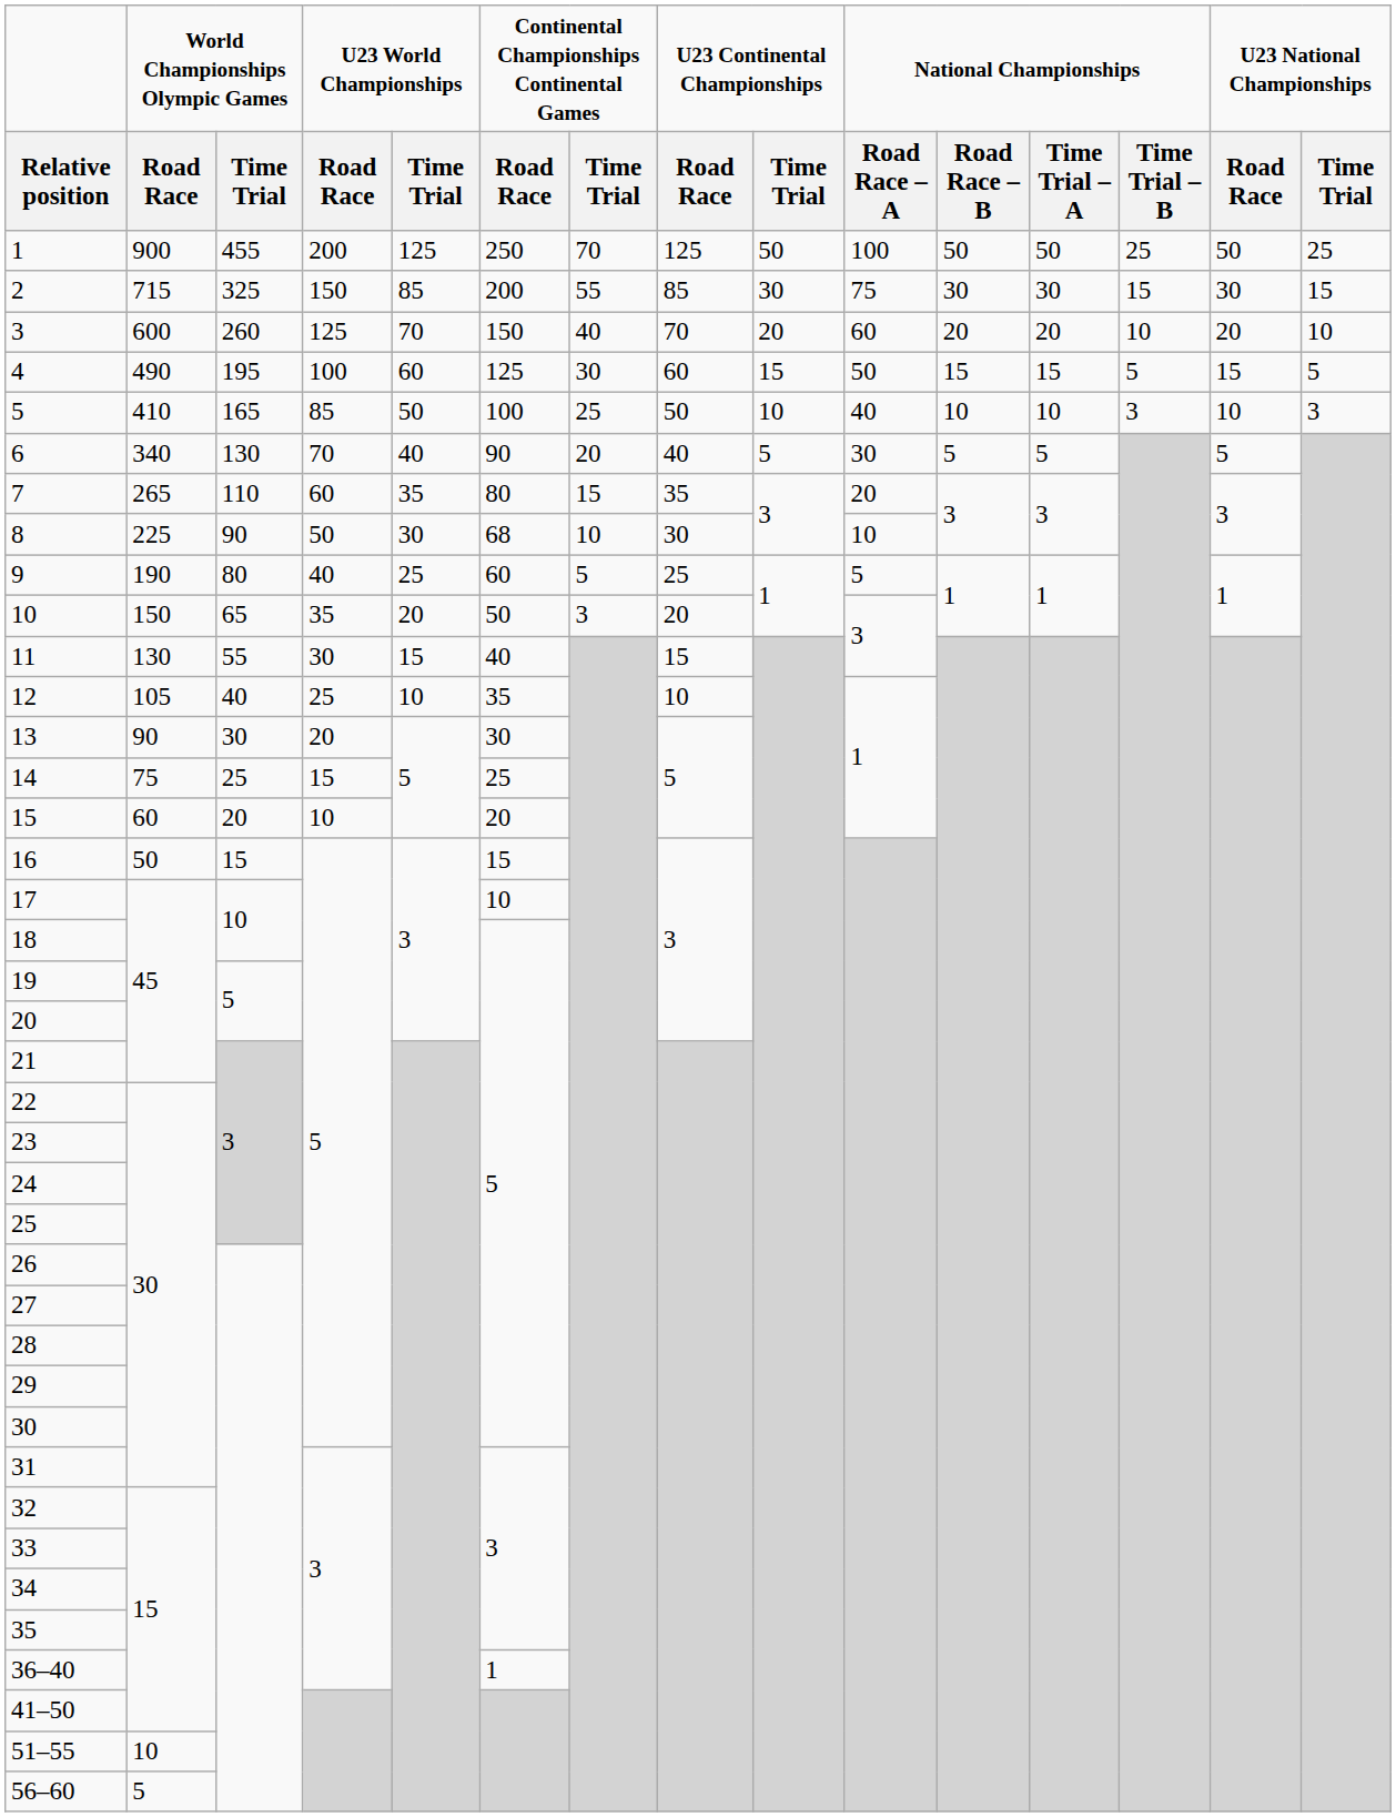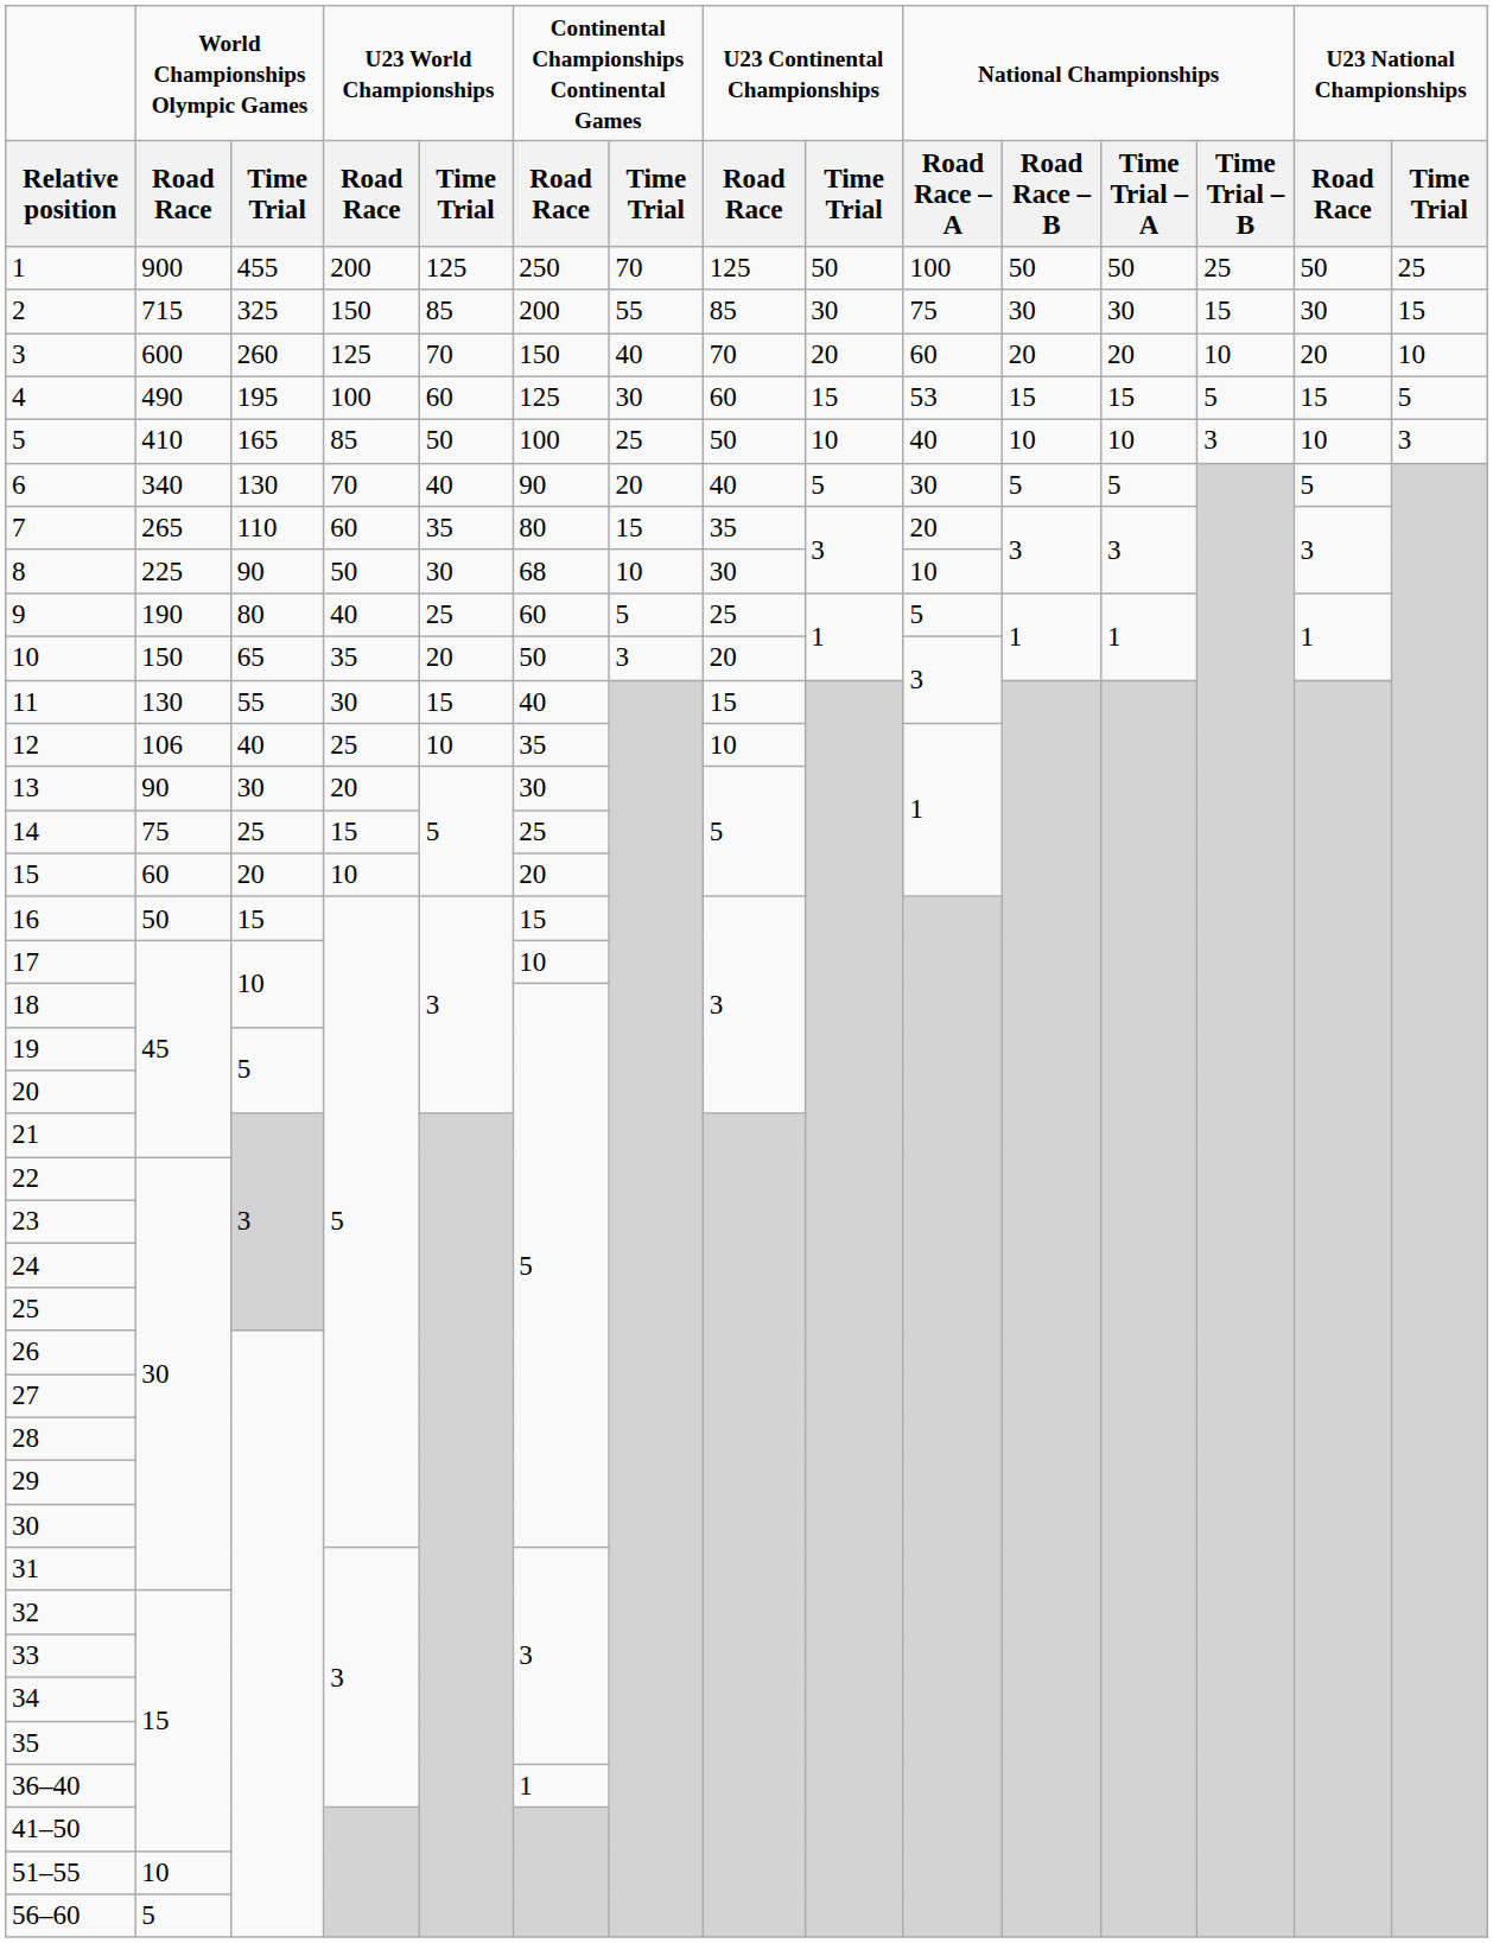 <table class="wikitable">
 <tr>
 <td></td>
 <td colspan=2 style="text-align:center"><small><strong>World Championships</strong></small><br><small><strong>Olympic Games</strong></small></td>
 <td colspan=2 style="text-align:center"><small><strong>U23 World Championships</strong></small></td>
 <td colspan=2 style="text-align:center"><small><strong>Continental Championships</strong></small><br><small><strong>Continental Games</strong></small></td>
 <td colspan=2 style="text-align:center"><small><strong>U23 Continental Championships</strong></small></td>
 <td colspan=4 style="text-align:center"style="text-align:center"><small><strong>National Championships</strong></small></td>
 <td colspan=2 style="text-align:center"><small><strong>U23 National Championships</strong></small></td>
 </tr>
 <tr>
 <th>Relative position</th>
 <th>Road Race</th>
 <th>Time Trial</th>
 <th>Road Race</th>
 <th>Time Trial</th>
 <th>Road Race</th>
 <th>Time Trial</th>
 <th>Road Race</th>
 <th>Time Trial</th>
 <th>Road Race – A </th>
 <th>Road Race – B</th>
 <th>Time Trial – A</th>
 <th>Time Trial – B</th>
 <th>Road Race</th>
 <th>Time Trial</th>
 </tr>
 <tr>
 <td>1</td>
 <td>900</td>
 <td>455</td>
 <td>200</td>
 <td>125</td>
 <td>250</td>
 <td>70</td>
 <td>125</td>
 <td>50</td>
 <td>100</td>
 <td>50</td>
 <td>50</td>
 <td>25</td>
 <td>50</td>
 <td>25</td>
 </tr>
 <tr>
 <td>2</td>
 <td>715</td>
 <td>325</td>
 <td>150</td>
 <td>85</td>
 <td>200</td>
 <td>55</td>
 <td>85</td>
 <td>30</td>
 <td>75</td>
 <td>30</td>
 <td>30</td>
 <td>15</td>
 <td>30</td>
 <td>15</td>
 </tr>
 <tr>
 <td>3</td>
 <td>600</td>
 <td>260</td>
 <td>125</td>
 <td>70</td>
 <td>150</td>
 <td>40</td>
 <td>70</td>
 <td>20</td>
 <td>60</td>
 <td>20</td>
 <td>20</td>
 <td>10</td>
 <td>20</td>
 <td>10</td>
 </tr>
 <tr>
 <td>4</td>
 <td>490</td>
 <td>195</td>
 <td>100</td>
 <td>60</td>
 <td>125</td>
 <td>30</td>
 <td>60</td>
 <td>15</td>
-<td>50</td>
+<td>53</td>
 <td>15</td>
 <td>15</td>
 <td>5</td>
 <td>15</td>
 <td>5</td>
 </tr>
 <tr>
 <td>5</td>
 <td>410</td>
 <td>165</td>
 <td>85</td>
 <td>50</td>
 <td>100</td>
 <td>25</td>
 <td>50</td>
 <td>10</td>
 <td>40</td>
 <td>10</td>
 <td>10</td>
 <td>3</td>
 <td>10</td>
 <td>3</td>
 </tr>
 <tr>
 <td>6</td>
 <td>340</td>
 <td>130</td>
 <td>70</td>
 <td>40</td>
 <td>90</td>
 <td>20</td>
 <td>40</td>
 <td>5</td>
 <td>30</td>
 <td>5</td>
 <td>5</td>
 <td style="background:lightgrey;" rowspan=34></td>
 <td>5</td>
 <td style="background:lightgrey;" rowspan=34></td>
 </tr>
 <tr>
 <td>7</td>
 <td>265</td>
 <td>110</td>
 <td>60</td>
 <td>35</td>
 <td>80</td>
 <td>15</td>
 <td>35</td>
 <td rowspan=2>3</td>
 <td>20</td>
 <td rowspan=2>3</td>
 <td rowspan=2>3</td>
 <td rowspan=2>3</td>
 </tr>
 <tr>
 <td>8</td>
 <td>225</td>
 <td>90</td>
 <td>50</td>
 <td>30</td>
 <td>68</td>
 <td>10</td>
 <td>30</td>
 <td>10</td>
 </tr>
 <tr>
 <td>9</td>
 <td>190</td>
 <td>80</td>
 <td>40</td>
 <td>25</td>
 <td>60</td>
 <td>5</td>
 <td>25</td>
 <td rowspan=2>1</td>
 <td>5</td>
 <td rowspan=2>1</td>
 <td rowspan=2>1</td>
 <td rowspan=2>1</td>
 </tr>
 <tr>
 <td>10</td>
 <td>150</td>
 <td>65</td>
 <td>35</td>
 <td>20</td>
 <td>50</td>
 <td>3</td>
 <td>20</td>
 <td rowspan=2>3</td>
 </tr>
 <tr>
 <td>11</td>
 <td>130</td>
 <td>55</td>
 <td>30</td>
 <td>15</td>
 <td>40</td>
 <td style="background:lightgrey;" rowspan=29></td>
 <td>15</td>
 <td style="background:lightgrey;" rowspan=29></td>
 <td style="background:lightgrey;" rowspan=29></td>
 <td style="background:lightgrey;" rowspan=29></td>
 <td style="background:lightgrey;" rowspan=29></td>
 </tr>
 <tr>
 <td>12</td>
-<td>105</td>
+<td>106</td>
 <td>40</td>
 <td>25</td>
 <td>10</td>
 <td>35</td>
 <td>10</td>
 <td rowspan=4>1</td>
 </tr>
 <tr>
 <td>13</td>
 <td>90</td>
 <td>30</td>
 <td>20</td>
 <td rowspan=3>5</td>
 <td>30</td>
 <td rowspan=3>5</td>
 </tr>
 <tr>
 <td>14</td>
 <td>75</td>
 <td>25</td>
 <td>15</td>
 <td>25</td>
 </tr>
 <tr>
 <td>15</td>
 <td>60</td>
 <td>20</td>
 <td>10</td>
 <td>20</td>
 </tr>
 <tr>
 <td>16</td>
 <td>50</td>
 <td>15</td>
 <td rowspan="15">5</td>
 <td rowspan=5>3</td>
 <td>15</td>
 <td rowspan=5>3</td>
 <td style="background:lightgrey;" rowspan=24></td>
 </tr>
 <tr>
 <td>17</td>
 <td rowspan=5>45</td>
 <td rowspan="2">10</td>
 <td>10</td>
 </tr>
 <tr>
 <td>18</td>
 <td rowspan=13>5</td>
 </tr>
 <tr>
 <td>19</td>
 <td rowspan="2">5</td>
 </tr>
 <tr>
 <td>20</td>
 </tr>
 <tr>
 <td>21</td>
 <td rowspan="5" style="background:lightgrey;">3</td>
 <td rowspan="19" style="background:lightgrey;"></td>
 <td style="background:lightgrey;" rowspan=19></td>
 </tr>
 <tr>
 <td>22</td>
 <td rowspan=10>30</td>
 </tr>
 <tr>
 <td>23</td>
 </tr>
 <tr>
 <td>24</td>
 </tr>
 <tr>
 <td>25</td>
 </tr>
 <tr>
 <td>26</td>
 <td rowspan="14"></td>
 </tr>
 <tr>
 <td>27</td>
 </tr>
 <tr>
 <td>28</td>
 </tr>
 <tr>
 <td>29</td>
 </tr>
 <tr>
 <td>30</td>
 </tr>
 <tr>
 <td>31</td>
 <td rowspan=6>3</td>
 <td rowspan=5>3</td>
 </tr>
 <tr>
 <td>32</td>
 <td rowspan=6>15</td>
 </tr>
 <tr>
 <td>33</td>
 </tr>
 <tr>
 <td>34</td>
 </tr>
 <tr>
 <td>35</td>
 </tr>
 <tr>
 <td>36–40</td>
 <td>1</td>
 </tr>
 <tr>
 <td>41–50</td>
 <td style="background:lightgrey;" rowspan=3></td>
 <td style="background:lightgrey;" rowspan=3></td>
 </tr>
 <tr>
 <td>51–55</td>
 <td>10</td>
 </tr>
 <tr>
 <td>56–60</td>
 <td>5</td>
 </tr>
 </table>
